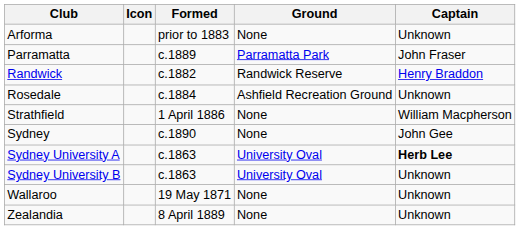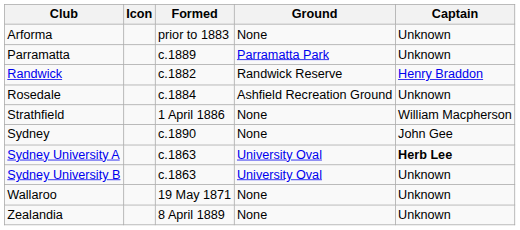 <table class="wikitable">
 <tr>
 <th>Club</th>
 <th>Icon</th>
 <th>Formed</th>
 <th>Ground</th>
 <th>Captain</th>
 </tr>
 <tr>
 <td>Arforma</td>
 <td></td>
 <td>prior to 1883</td>
 <td>None</td>
 <td>Unknown</td>
 </tr>
 <tr>
 <td>Parramatta</td>
 <td></td>
 <td>c.1889</td>
 <td><a href='#'>Parramatta Park</a></td>
-<td>John Fraser</td>
+<td>Unknown</td>
 </tr>
 <tr>
 <td><a href='#'>Randwick</a></td>
 <td></td>
 <td>c.1882</td>
 <td>Randwick Reserve</td>
 <td><a href='#'>Henry Braddon</a></td>
 </tr>
 <tr>
 <td>Rosedale</td>
 <td></td>
 <td>c.1884</td>
 <td>Ashfield Recreation Ground</td>
 <td>Unknown</td>
 </tr>
 <tr>
 <td>Strathfield</td>
 <td></td>
 <td>1 April 1886</td>
 <td>None</td>
 <td>William Macpherson</td>
 </tr>
 <tr>
 <td>Sydney</td>
 <td></td>
 <td>c.1890</td>
 <td>None</td>
 <td>John Gee</td>
 </tr>
 <tr>
 <td><a href='#'>Sydney University A</a></td>
 <td></td>
 <td>c.1863</td>
 <td><a href='#'>University Oval</a></td>
 <td><strong>Herb Lee</strong></td>
 </tr>
 <tr>
 <td><a href='#'>Sydney University B</a></td>
 <td></td>
 <td>c.1863</td>
 <td><a href='#'>University Oval</a></td>
 <td>Unknown</td>
 </tr>
 <tr>
 <td>Wallaroo</td>
 <td></td>
 <td>19 May 1871</td>
 <td>None</td>
 <td>Unknown</td>
 </tr>
 <tr>
 <td>Zealandia</td>
 <td></td>
 <td>8 April 1889</td>
 <td>None</td>
 <td>Unknown</td>
 </tr>
 </table>
